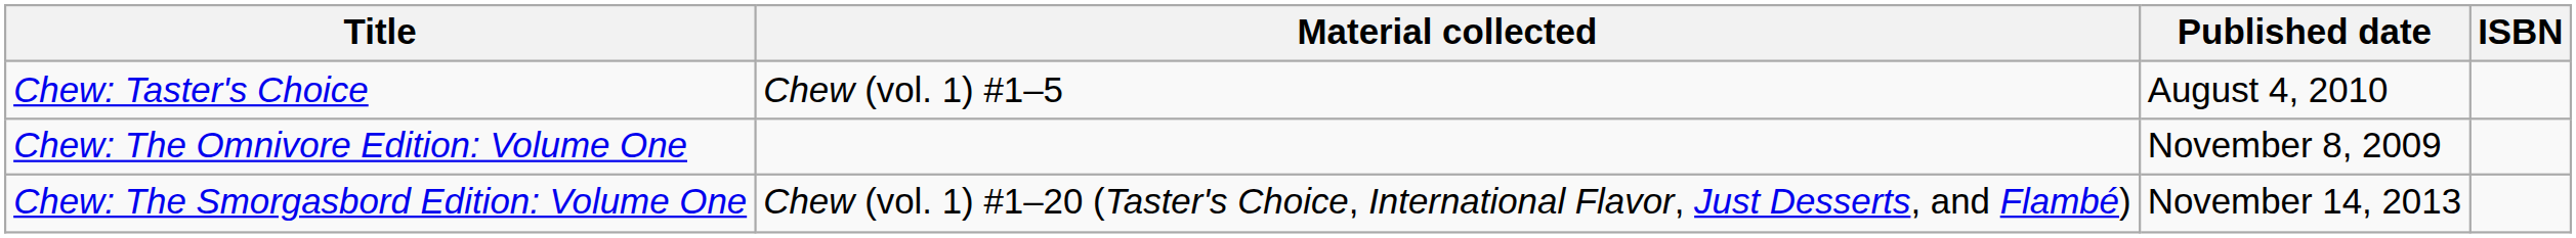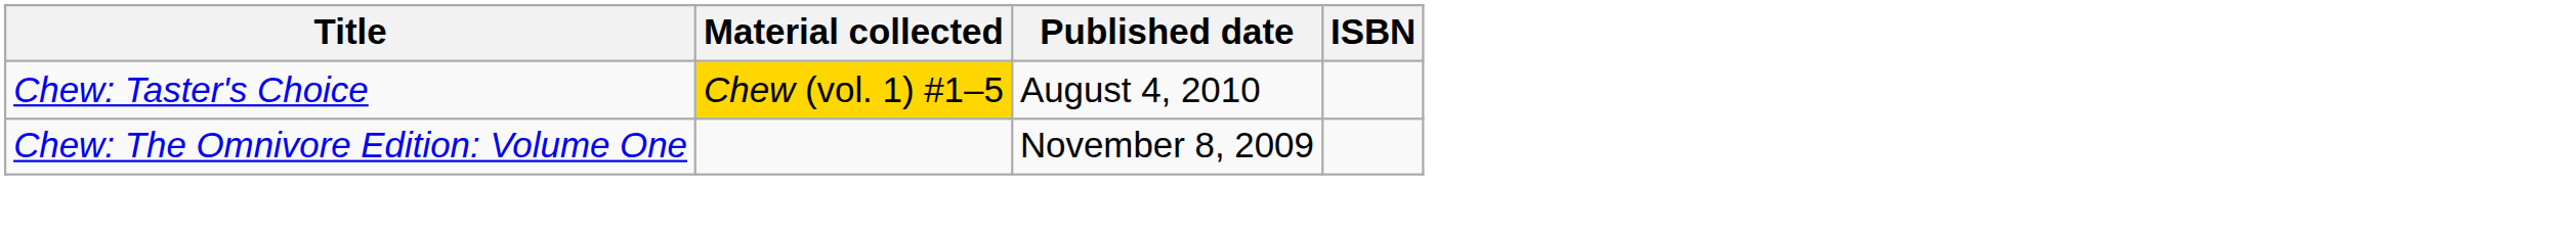 <table class="wikitable">
 <tr>
 <th>Title</th>
 <th>Material collected</th>
 <th>Published date</th>
 <th>ISBN</th>
 </tr>
 <tr>
 <td><a href='#'><em>Chew: Taster's Choice</em></a></td>
-<td><em>Chew</em> (vol. 1) #1–5</td>
+<td style="background: gold;"><em>Chew</em> (vol. 1) #1–5</td>
 <td>August 4, 2010</td>
 <td></td>
 </tr>
 <tr>
 <td><a href='#'><em>Chew: The Omnivore Edition: Volume One</em></a></td>
 <td></td>
 <td>November 8, 2009</td>
 <td></td>
 </tr>
-<tr>
-<td><a href='#'><em>Chew: The Smorgasbord Edition: Volume One</em></a></td>
-<td><em>Chew</em> (vol. 1) #1–20 (<em>Taster's Choice</em>, <em>International Flavor</em>, <em><a href='#'>Just Desserts</a></em>, and <em><a href='#'>Flambé</a></em>)</td>
-<td>November 14, 2013</td>
-<td></td>
-</tr>
 </table>
